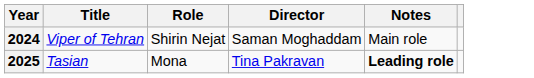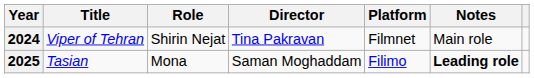 <table class="wikitable plainrowheaders sortable" style="font-size:100%">
 <tr>
 <th scope="col">Year</th>
 <th scope="col">Title</th>
 <th scope="col">Role</th>
 <th scope="col">Director</th>
+<th class="unsortable" scope="col">Platform</th>
 <th>Notes</th>
 <th class="unsortable" scope="col"></th>
 </tr>
 <tr>
 <th scope="row">2024</th>
 <td><em><a href='#'>Viper of Tehran</a></em></td>
 <td>Shirin Nejat</td>
-<td>Saman Moghaddam</td>
+<td><a href='#'>Tina Pakravan</a></td>
+<td>Filmnet</td>
 <td>Main role</td>
 <td></td>
 </tr>
 <tr>
 <th scope="row">2025</th>
 <td><em><a href='#'>Tasian</a></em></td>
 <td>Mona</td>
-<td><a href='#'>Tina Pakravan</a></td>
+<td>Saman Moghaddam</td>
+<td><a href='#'>Filimo</a></td>
 <td><strong>Leading role</strong></td>
 <td></td>
 </tr>
 </table>
